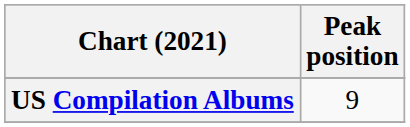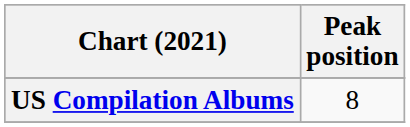 <table class="wikitable sortable plainrowheaders" style="text-align:center">
 <tr>
 <th scope="col">Chart (2021)</th>
 <th scope="col">Peak<br>position</th>
 </tr>
 <tr>
 </tr>
 <tr>
 </tr>
 <tr>
 <th scope="row">US <a href='#'>Compilation Albums</a></th>
-<td>9</td>
+<td>8</td>
 </tr>
 <tr>
 </tr>
 </table>
